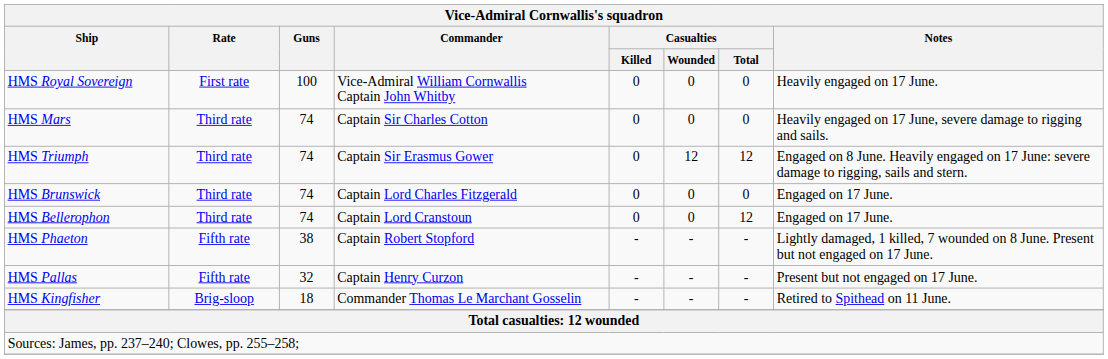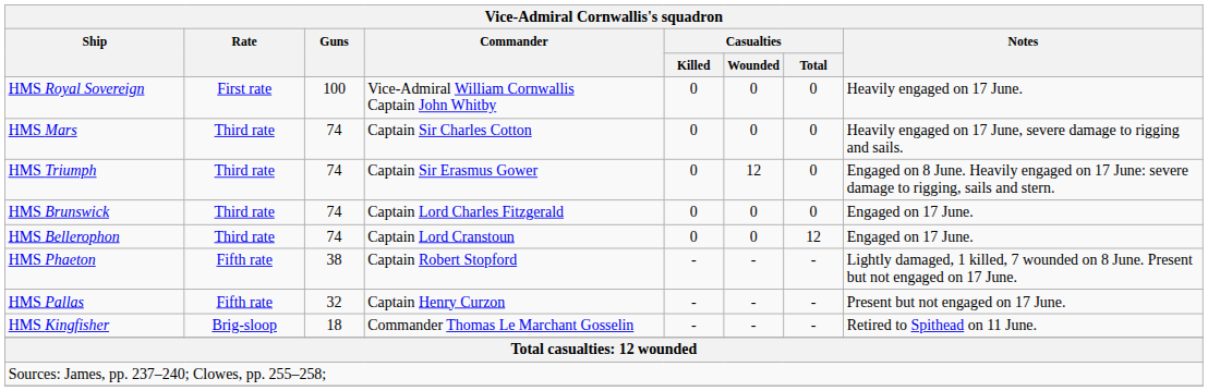 <table class="wikitable" width=100%>
 <tr valign="top">
 <th colspan="11" bgcolor="white">Vice-Admiral Cornwallis's squadron</th>
 </tr>
 <tr valign="top"|- valign="top">
 <th width=15%; align= center rowspan=2><small> Ship </small></th>
 <th width=10%; align= center rowspan=2><small> Rate </small></th>
 <th width=5%; align= center rowspan=2><small> Guns </small></th>
 <th width=25%; align= center rowspan=2><small> Commander </small></th>
 <th width=15%; align= center colspan=3><small>Casualties</small></th>
 <th width=30%; align= center rowspan=2><small>Notes</small></th>
 </tr>
 <tr valign="top">
 <th width=5%; align= center><small> Killed </small></th>
 <th width=5%; align= center><small> Wounded </small></th>
 <th width=5%; align= center><small> Total</small></th>
 </tr>
 <tr valign="top">
 <td align= left><a href='#'>HMS <em>Royal Sovereign</em></a></td>
 <td align= center><a href='#'>First rate</a></td>
 <td align= center>100</td>
 <td align= left>Vice-Admiral <a href='#'>William Cornwallis</a><br>Captain <a href='#'>John Whitby</a></td>
 <td align= center>0</td>
 <td align= center>0</td>
 <td align= center>0</td>
 <td align= left>Heavily engaged on 17 June.</td>
 </tr>
 <tr valign="top">
 <td align= left><a href='#'>HMS <em>Mars</em></a></td>
 <td align= center><a href='#'>Third rate</a></td>
 <td align= center>74</td>
 <td align= left>Captain <a href='#'>Sir Charles Cotton</a></td>
 <td align= center>0</td>
 <td align= center>0</td>
 <td align= center>0</td>
 <td align= left>Heavily engaged on 17 June, severe damage to rigging and sails.</td>
 </tr>
 <tr valign="top">
 <td align= left><a href='#'>HMS <em>Triumph</em></a></td>
 <td align= center><a href='#'>Third rate</a></td>
 <td align= center>74</td>
 <td align= left>Captain <a href='#'>Sir Erasmus Gower</a></td>
 <td align= center>0</td>
 <td align= center>12</td>
-<td align= center>12</td>
+<td align= center>0</td>
 <td align= left>Engaged on 8 June. Heavily engaged on 17 June: severe damage to rigging, sails and stern.</td>
 </tr>
 <tr valign="top">
 <td align= left><a href='#'>HMS <em>Brunswick</em></a></td>
 <td align= center><a href='#'>Third rate</a></td>
 <td align= center>74</td>
 <td align= left>Captain <a href='#'>Lord Charles Fitzgerald</a></td>
 <td align= center>0</td>
 <td align= center>0</td>
 <td align= center>0</td>
 <td align= left>Engaged on 17 June.</td>
 </tr>
 <tr valign="top">
 <td align= left><a href='#'>HMS <em>Bellerophon</em></a></td>
 <td align= center><a href='#'>Third rate</a></td>
 <td align= center>74</td>
 <td align= left>Captain <a href='#'>Lord Cranstoun</a></td>
 <td align= center>0</td>
 <td align= center>0</td>
 <td align= center>12</td>
 <td align= left>Engaged on 17 June.</td>
 </tr>
 <tr valign="top">
 <td align= left><a href='#'>HMS <em>Phaeton</em></a></td>
 <td align= center><a href='#'>Fifth rate</a></td>
 <td align= center>38</td>
 <td align= left>Captain <a href='#'>Robert Stopford</a></td>
 <td align= center>-</td>
 <td align= center>-</td>
 <td align= center>-</td>
 <td align= left>Lightly damaged, 1 killed, 7 wounded on 8 June. Present but not engaged on 17 June.</td>
 </tr>
 <tr valign="top">
 <td align= left><a href='#'>HMS <em>Pallas</em></a></td>
 <td align= center><a href='#'>Fifth rate</a></td>
 <td align= center>32</td>
 <td align= left>Captain <a href='#'>Henry Curzon</a></td>
 <td align= center>-</td>
 <td align= center>-</td>
 <td align= center>-</td>
 <td align= left>Present but not engaged on 17 June.</td>
 </tr>
 <tr valign="top">
 <td align= left><a href='#'>HMS <em>Kingfisher</em></a></td>
 <td align= center><a href='#'>Brig-sloop</a></td>
 <td align= center>18</td>
 <td align= left>Commander <a href='#'>Thomas Le Marchant Gosselin</a></td>
 <td align= center>-</td>
 <td align= center>-</td>
 <td align= center>-</td>
 <td align= left>Retired to <a href='#'>Spithead</a> on 11 June.</td>
 </tr>
 <tr>
 </tr>
 <tr valign="top">
 <th colspan="11" bgcolor="white">Total casualties: 12 wounded</th>
 </tr>
 <tr valign="top">
 <td colspan="9" align="left">Sources: James, pp. 237–240; Clowes, pp. 255–258; </td>
 </tr>
 <tr>
 </tr>
 </table>
